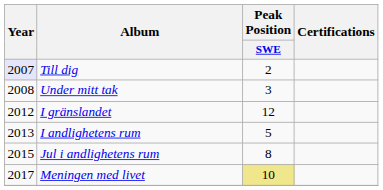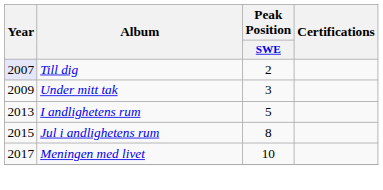 <table class="wikitable plainrowheaders" style="text-align:center;" border="1">
 <tr>
 <th scope="col" rowspan="2">Year</th>
 <th scope="col" rowspan="2" style="width:15em;">Album</th>
 <th scope="col" colspan="1">Peak Position</th>
 <th scope="col" rowspan="2">Certifications</th>
 </tr>
 <tr>
 <th scope="col" style="width:3em;font-size:85%;"><a href='#'>SWE</a><br></th>
 </tr>
 <tr>
 <td style="background: lavender;">2007</td>
 <td style="text-align:left;"><em><a href='#'>Till dig</a></em></td>
 <td>2</td>
 <td style="text-align:left;"></td>
 </tr>
 <tr>
-<td>2008</td>
+<td>2009</td>
 <td style="text-align:left;"><em><a href='#'>Under mitt tak</a></em></td>
 <td>3</td>
-<td style="text-align:left;"></td>
-</tr>
-<tr>
-<td>2012</td>
-<td style="text-align:left;"><em><a href='#'>I gränslandet</a></em></td>
-<td>12</td>
 <td style="text-align:left;"></td>
 </tr>
 <tr>
 <td>2013</td>
 <td style="text-align:left;"><em><a href='#'>I andlighetens rum</a></em></td>
 <td>5</td>
 <td style="text-align:left;"></td>
 </tr>
 <tr>
 <td>2015</td>
 <td style="text-align:left;"><em><a href='#'>Jul i andlighetens rum</a></em></td>
 <td>8</td>
 <td style="text-align:left;"></td>
 </tr>
 <tr>
 <td>2017</td>
 <td style="text-align:left;"><em><a href='#'>Meningen med livet</a></em></td>
-<td style="background: khaki;">10<br></td>
+<td>10<br></td>
 <td style="text-align:left;"></td>
 </tr>
 <tr>
 </tr>
 </table>
